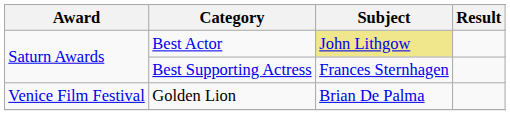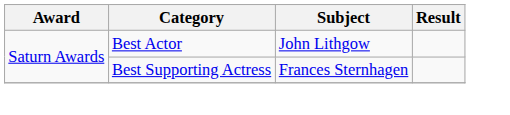 <table class="wikitable">
 <tr>
 <th>Award</th>
 <th>Category</th>
 <th>Subject</th>
 <th>Result</th>
 </tr>
 <tr>
 <td rowspan=2><a href='#'>Saturn Awards</a></td>
 <td><a href='#'>Best Actor</a></td>
-<td style="background: khaki;"><a href='#'>John Lithgow</a></td>
+<td><a href='#'>John Lithgow</a></td>
 <td></td>
 </tr>
 <tr>
 <td><a href='#'>Best Supporting Actress</a></td>
 <td><a href='#'>Frances Sternhagen</a></td>
 <td></td>
 </tr>
 <tr>
-<td><a href='#'>Venice Film Festival</a></td>
-<td>Golden Lion</td>
-<td><a href='#'>Brian De Palma</a></td>
-<td></td>
-</tr>
-<tr>
 </tr>
 </table>
